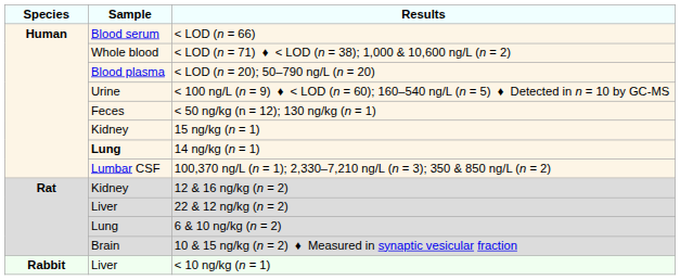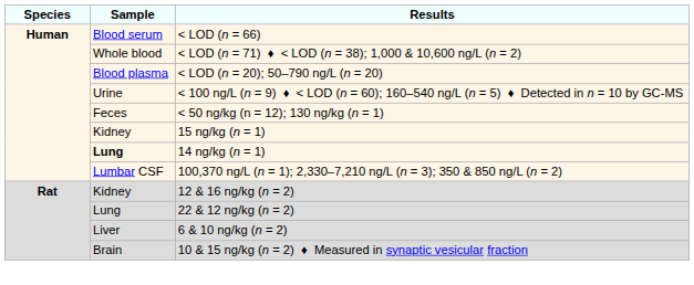 <table class="wikitable" style="margin: 1em auto 1em auto; width:70%;">
 <tr>
 <th style="background:azure; vertical-align:middle; text-align:center; width:30px;">Species</th>
 <th style="background:azure; vertical-align:middle; text-align:center; width:60px;">Sample</th>
 <th style="background:azure; vertical-align:middle; text-align:center; width:400px;">Results</th>
 </tr>
 <tr>
 <th rowspan="8" style="background:oldLace; vertical-align:top; text-align:center; width:30px;">Human</th>
 <td style="vertical-align:middle; background:oldLace; width:60px;"><a href='#'>Blood serum</a></td>
 <td style="vertical-align:middle; background:oldLace; width:400px;">< LOD (<em>n</em> = 66)</td>
 </tr>
 <tr>
 <td style="vertical-align:middle; background:oldLace; width:60px;">Whole blood</td>
 <td style="vertical-align:middle; background:oldLace; width:400px;">< LOD (<em>n</em> = 71)  ♦  < LOD (<em>n</em> = 38); 1,000 & 10,600 ng/L (<em>n</em> = 2)</td>
 </tr>
 <tr>
 <td style="vertical-align:middle; background:oldLace; width:60px;"><a href='#'>Blood plasma</a></td>
 <td style="vertical-align:middle; background:oldLace; width:400px;">< LOD (<em>n</em> = 20); 50–790 ng/L (<em>n</em> = 20)</td>
 </tr>
 <tr>
 <td style="vertical-align:middle; background:oldLace; width:60px;">Urine</td>
 <td style="vertical-align:middle; background:oldLace; width:400px;">< 100 ng/L (<em>n</em> = 9)  ♦  < LOD (<em>n</em> = 60); 160–540 ng/L (<em>n</em> = 5)  ♦  Detected in <em>n</em> = 10 by GC-MS</td>
 </tr>
 <tr style="vertical-align:middle; background:oldLace;">
 <td style="width:60px;">Feces</td>
 <td style="width:400px;">< 50 ng/kg (n = 12); 130 ng/kg (<em>n</em> = 1)</td>
 </tr>
 <tr style="vertical-align:middle; background:oldLace;">
 <td style="width:60px;">Kidney</td>
 <td style="width:400px;">15 ng/kg (<em>n</em> = 1)</td>
 </tr>
 <tr style="vertical-align:middle; background:oldLace;">
 <td style="width:60px;"><strong>Lung</strong></td>
 <td style="width:400px;">14 ng/kg (<em>n</em> = 1)</td>
 </tr>
 <tr>
 <td style="vertical-align:middle; background:oldLace; width:60px;"><a href='#'>Lumbar</a> CSF</td>
 <td style="vertical-align:middle; background:oldLace; width:400px;">100,370 ng/L (<em>n</em> = 1); 2,330–7,210 ng/L (<em>n</em> = 3); 350 & 850 ng/L (<em>n</em> = 2)</td>
 </tr>
 <tr>
 <th rowspan="4" style="background:#dcdcdc; vertical-align:top; text-align:center; width:30px;">Rat</th>
 <td style="vertical-align:middle; background:#dcdcdc; width:60px;">Kidney</td>
 <td style="vertical-align:middle; background:#dcdcdc; width:400px;">12 & 16 ng/kg (<em>n</em> = 2)</td>
 </tr>
 <tr style="vertical-align:middle; background:#dcdcdc;">
-<td style="width:60px;">Liver</td>
+<td style="width:60px;">Lung</td>
 <td style="width:400px;">22 & 12 ng/kg (<em>n</em> = 2)</td>
 </tr>
 <tr style="vertical-align:middle; background:#dcdcdc;">
-<td style="width:60px;">Lung</td>
+<td style="width:60px;">Liver</td>
 <td style="width:400px;">6 & 10 ng/kg (<em>n</em> = 2)</td>
 </tr>
 <tr>
 <td style="vertical-align:middle; background:#dcdcdc; width:60px;">Brain</td>
 <td style="vertical-align:middle; background:#dcdcdc; width:400px;">10 & 15 ng/kg (<em>n</em> = 2)  ♦  Measured in <a href='#'>synaptic vesicular</a> <a href='#'>fraction</a></td>
 </tr>
-<tr>
-<th style="vertical-align:middle; background:honeyDew; width:30px;">Rabbit</th>
-<td style="vertical-align:middle; background:honeyDew; width:60px;">Liver</td>
-<td style="vertical-align:middle; background:honeyDew; width:400px;">< 10 ng/kg (<em>n</em> = 1)</td>
-</tr>
 </table>
